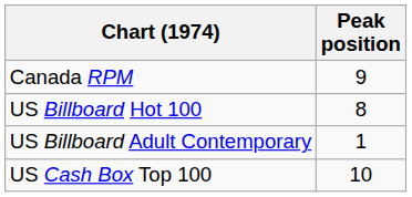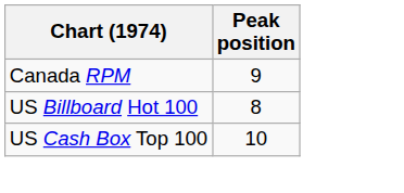 <table class="wikitable sortable">
 <tr>
 <th align="left">Chart (1974)</th>
 <th align="left">Peak<br>position</th>
 </tr>
 <tr>
 <td align="left">Canada <a href='#'><em>RPM</em></a></td>
 <td style="text-align:center;">9</td>
 </tr>
 <tr>
 <td align="left">US <em><a href='#'>Billboard</a></em> <a href='#'>Hot 100</a></td>
 <td style="text-align:center;">8</td>
 </tr>
 <tr>
-<td align="left">US <em>Billboard</em> <a href='#'>Adult Contemporary</a></td>
-<td style="text-align:center;">1</td>
-</tr>
-<tr>
 <td align="left">US <em><a href='#'>Cash Box</a></em> Top 100</td>
 <td style="text-align:center;">10</td>
 </tr>
 </table>
